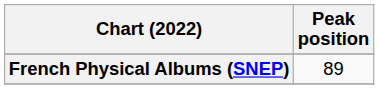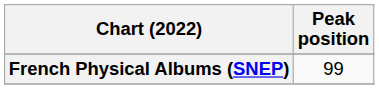 <table class="wikitable sortable plainrowheaders" style="text-align:center">
 <tr>
 <th scope="col">Chart (2022)</th>
 <th scope="col">Peak<br>position</th>
 </tr>
 <tr>
 </tr>
 <tr>
 </tr>
 <tr>
 </tr>
 <tr>
 </tr>
 <tr>
 <th scope="row">French Physical Albums (<a href='#'>SNEP</a>)</th>
-<td>89</td>
+<td>99</td>
 </tr>
 <tr>
 </tr>
 <tr>
 </tr>
 <tr>
 </tr>
 <tr>
 </tr>
 <tr>
 </tr>
 <tr>
 </tr>
 <tr>
 </tr>
 <tr>
 </tr>
 <tr>
 </tr>
 <tr>
 </tr>
 </table>
